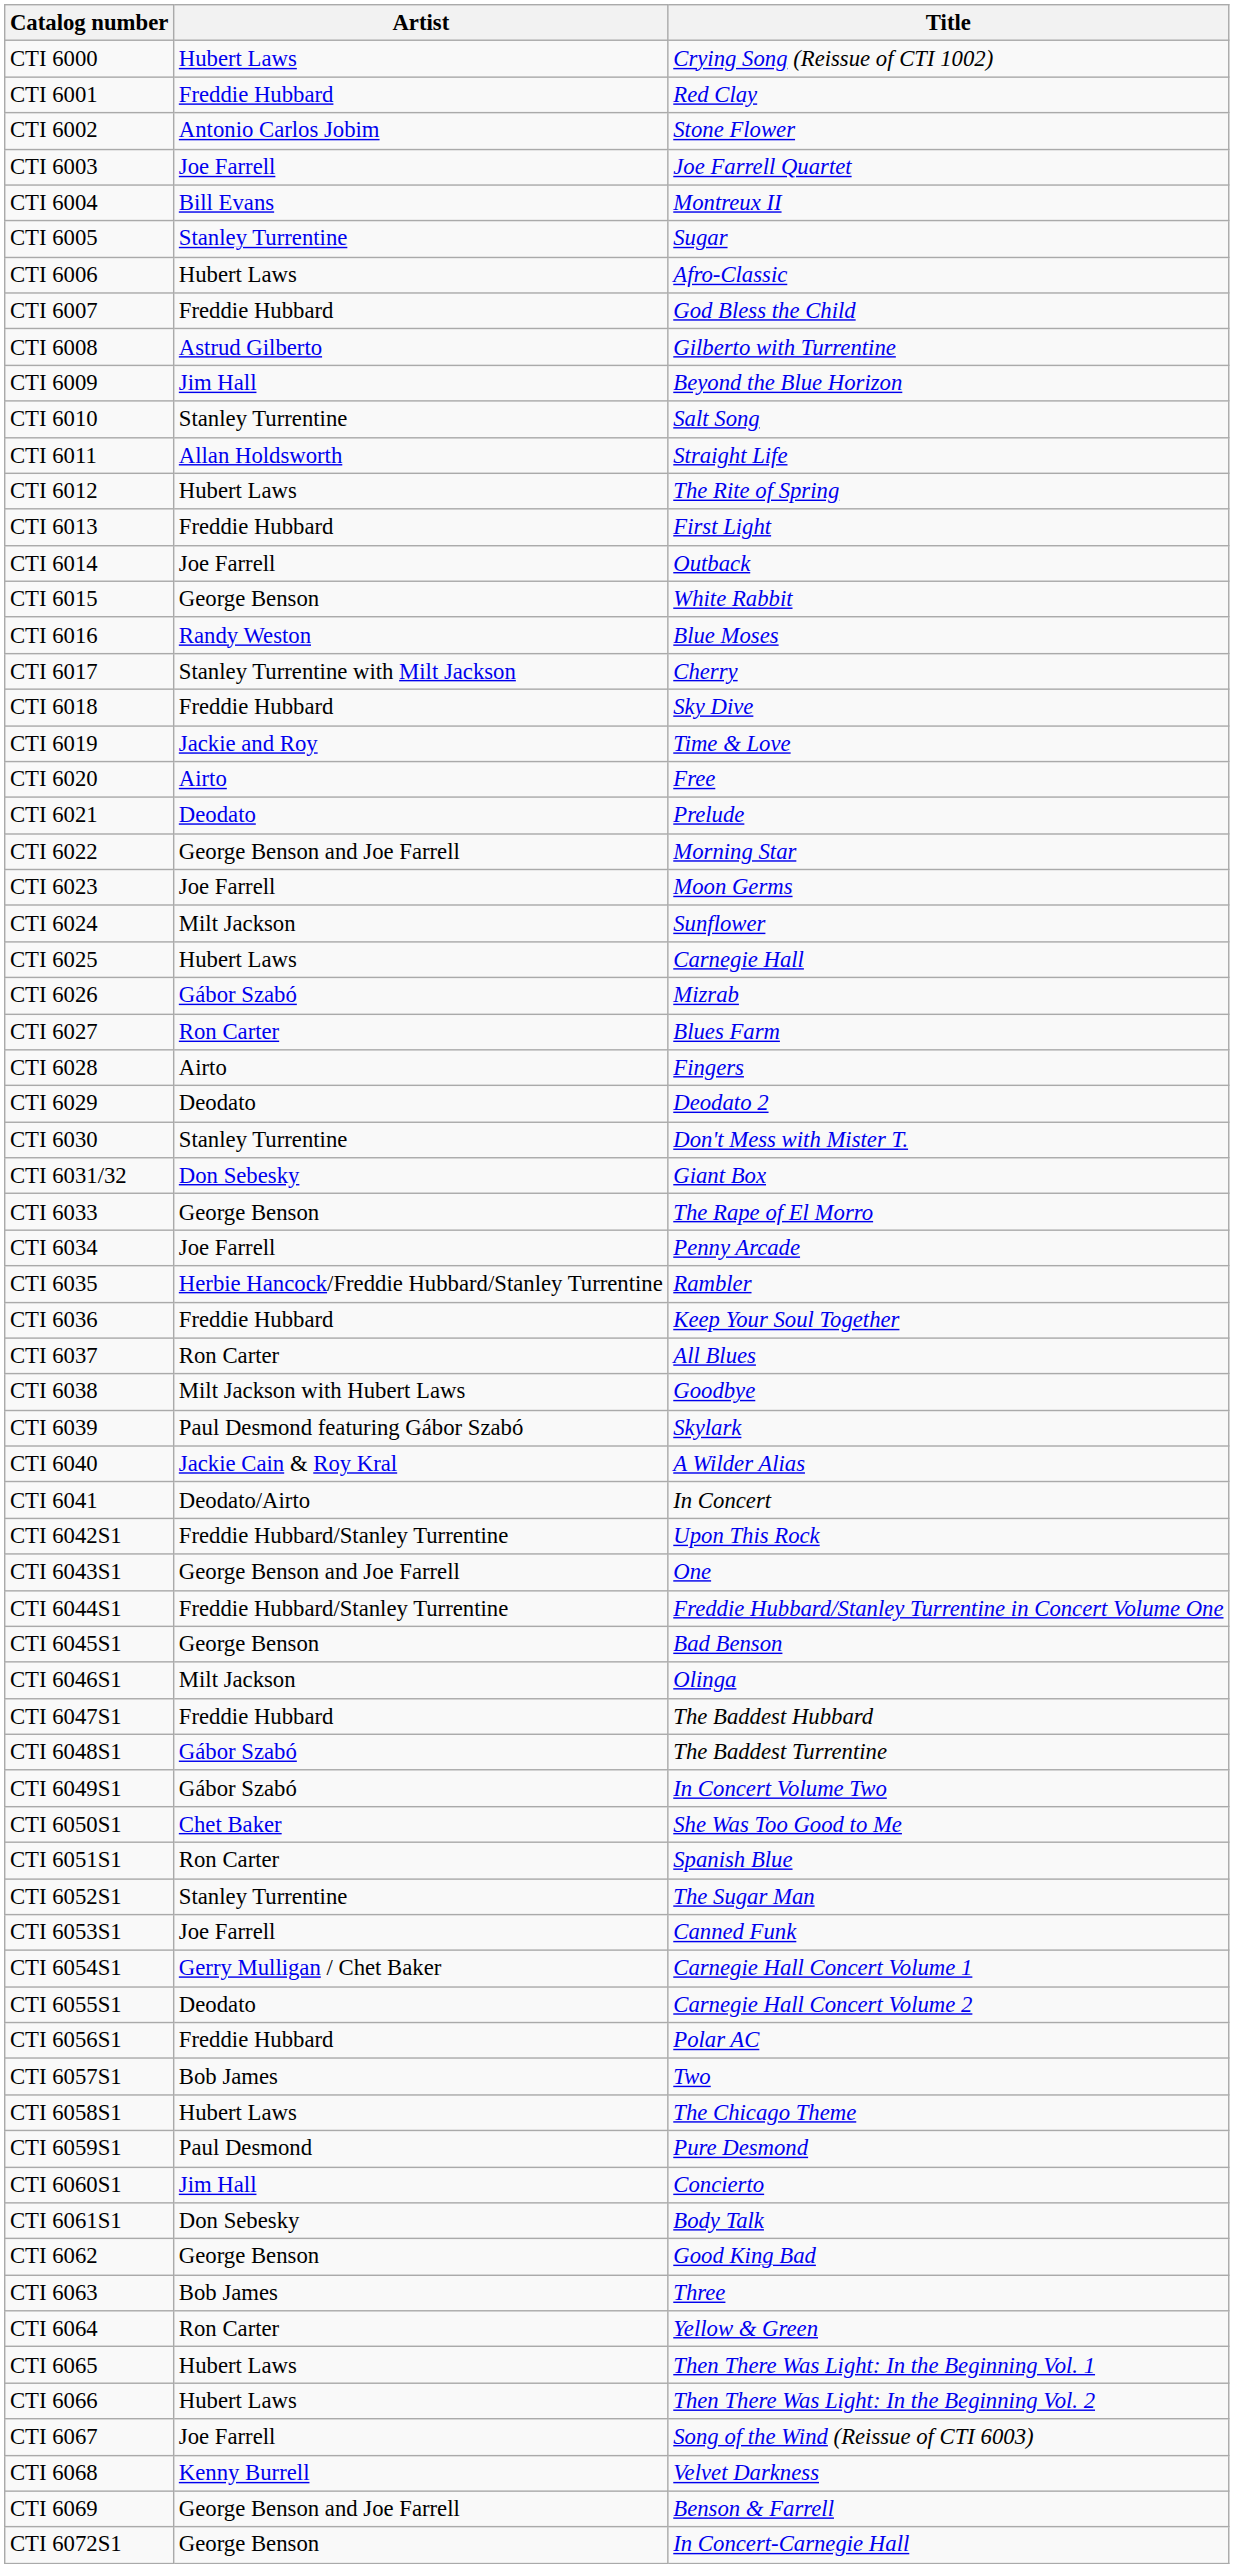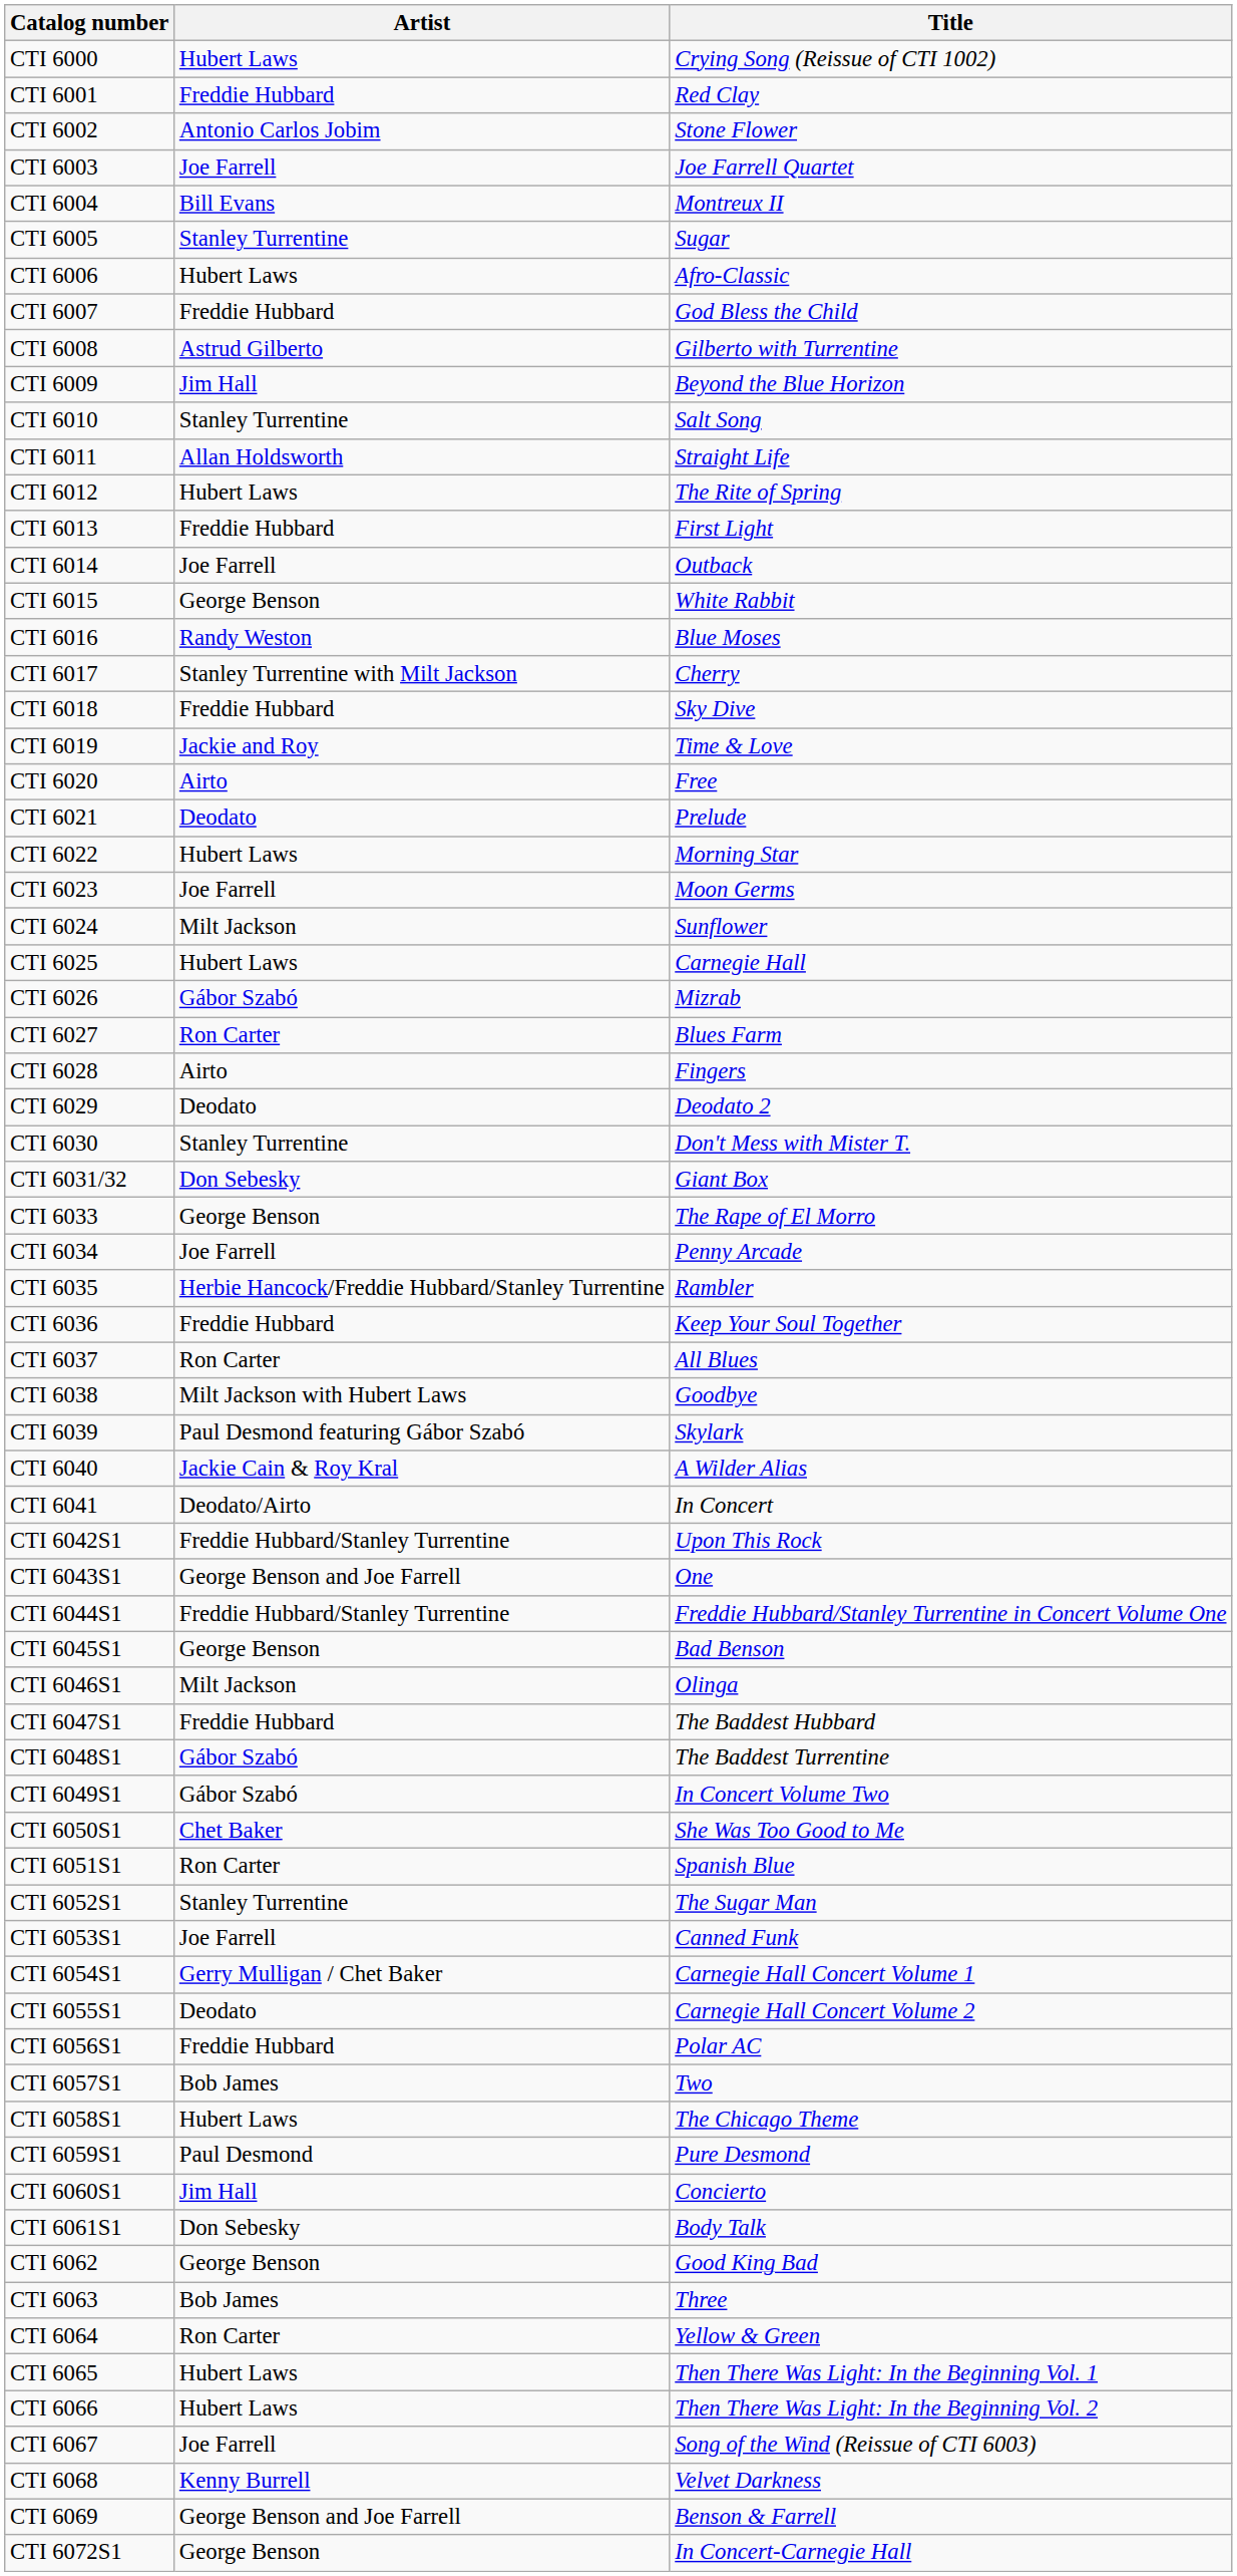 <table align="center" | class="wikitable sortable" | bgcolor="#CCCCCC">
 <tr>
 <th>Catalog number</th>
 <th>Artist</th>
 <th>Title</th>
 </tr>
 <tr>
 <td>CTI 6000</td>
 <td><a href='#'>Hubert Laws</a></td>
 <td><em><a href='#'>Crying Song</a></em> <em>(Reissue of CTI 1002)</em></td>
 </tr>
 <tr>
 <td>CTI 6001</td>
 <td><a href='#'>Freddie Hubbard</a></td>
 <td><em><a href='#'>Red Clay</a></em></td>
 </tr>
 <tr>
 <td>CTI 6002</td>
 <td><a href='#'>Antonio Carlos Jobim</a></td>
 <td><em><a href='#'>Stone Flower</a></em></td>
 </tr>
 <tr>
 <td>CTI 6003</td>
 <td><a href='#'>Joe Farrell</a></td>
 <td><em><a href='#'>Joe Farrell Quartet</a></em></td>
 </tr>
 <tr>
 <td>CTI 6004</td>
 <td><a href='#'>Bill Evans</a></td>
 <td><em><a href='#'>Montreux II</a></em></td>
 </tr>
 <tr>
 <td>CTI 6005</td>
 <td><a href='#'>Stanley Turrentine</a></td>
 <td><em><a href='#'>Sugar</a></em></td>
 </tr>
 <tr>
 <td>CTI 6006</td>
 <td>Hubert Laws</td>
 <td><em> <a href='#'>Afro-Classic</a></em></td>
 </tr>
 <tr>
 <td>CTI 6007</td>
 <td>Freddie Hubbard</td>
 <td><em><a href='#'>God Bless the Child</a></em></td>
 </tr>
 <tr>
 <td>CTI 6008</td>
 <td><a href='#'>Astrud Gilberto</a></td>
 <td><em><a href='#'>Gilberto with Turrentine</a></em></td>
 </tr>
 <tr>
 <td>CTI 6009</td>
 <td><a href='#'>Jim Hall</a></td>
 <td><em><a href='#'>Beyond the Blue Horizon</a></em></td>
 </tr>
 <tr>
 <td>CTI 6010</td>
 <td>Stanley Turrentine</td>
 <td><em><a href='#'>Salt Song</a></em></td>
 </tr>
 <tr>
 <td>CTI 6011</td>
 <td><a href='#'>Allan Holdsworth</a></td>
 <td><em><a href='#'>Straight Life</a></em></td>
 </tr>
 <tr>
 <td>CTI 6012</td>
 <td>Hubert Laws</td>
 <td><em><a href='#'>The Rite of Spring</a></em></td>
 </tr>
 <tr>
 <td>CTI 6013</td>
 <td>Freddie Hubbard</td>
 <td><em><a href='#'>First Light</a></em></td>
 </tr>
 <tr>
 <td>CTI 6014</td>
 <td>Joe Farrell</td>
 <td><em><a href='#'>Outback</a></em></td>
 </tr>
 <tr>
 <td>CTI 6015</td>
 <td>George Benson</td>
 <td><em><a href='#'>White Rabbit</a></em></td>
 </tr>
 <tr>
 <td>CTI 6016</td>
 <td><a href='#'>Randy Weston</a></td>
 <td><em><a href='#'>Blue Moses</a></em></td>
 </tr>
 <tr>
 <td>CTI 6017</td>
 <td>Stanley Turrentine with <a href='#'>Milt Jackson</a></td>
 <td><em><a href='#'>Cherry</a></em></td>
 </tr>
 <tr>
 <td>CTI 6018</td>
 <td>Freddie Hubbard</td>
 <td><em><a href='#'>Sky Dive</a></em></td>
 </tr>
 <tr>
 <td>CTI 6019</td>
 <td><a href='#'>Jackie and Roy</a></td>
 <td><em><a href='#'>Time & Love</a></em></td>
 </tr>
 <tr>
 <td>CTI 6020</td>
 <td><a href='#'>Airto</a></td>
 <td><em><a href='#'>Free</a></em></td>
 </tr>
 <tr>
 <td>CTI 6021</td>
 <td><a href='#'>Deodato</a></td>
 <td><em><a href='#'>Prelude</a></em></td>
 </tr>
 <tr>
 <td>CTI 6022</td>
-<td>George Benson and Joe Farrell</td>
+<td>Hubert Laws</td>
 <td><em><a href='#'>Morning Star</a></em></td>
 </tr>
 <tr>
 <td>CTI 6023</td>
 <td>Joe Farrell</td>
 <td><em><a href='#'>Moon Germs</a></em></td>
 </tr>
 <tr>
 <td>CTI 6024</td>
 <td>Milt Jackson</td>
 <td><em><a href='#'>Sunflower</a></em></td>
 </tr>
 <tr>
 <td>CTI 6025</td>
 <td>Hubert Laws</td>
 <td><em><a href='#'>Carnegie Hall</a></em></td>
 </tr>
 <tr>
 <td>CTI 6026</td>
 <td><a href='#'>Gábor Szabó</a></td>
 <td><em><a href='#'>Mizrab</a></em></td>
 </tr>
 <tr>
 <td>CTI 6027</td>
 <td><a href='#'>Ron Carter</a></td>
 <td><em><a href='#'>Blues Farm</a></em></td>
 </tr>
 <tr>
 <td>CTI 6028</td>
 <td>Airto</td>
 <td><em><a href='#'>Fingers</a></em></td>
 </tr>
 <tr>
 <td>CTI 6029</td>
 <td>Deodato</td>
 <td><em><a href='#'>Deodato 2</a></em></td>
 </tr>
 <tr>
 <td>CTI 6030</td>
 <td>Stanley Turrentine</td>
 <td><em><a href='#'>Don't Mess with Mister T.</a></em></td>
 </tr>
 <tr>
 <td>CTI 6031/32</td>
 <td><a href='#'>Don Sebesky</a></td>
 <td><em><a href='#'>Giant Box</a></em></td>
 </tr>
 <tr>
 <td>CTI 6033</td>
 <td>George Benson</td>
 <td><em><a href='#'>The Rape of El Morro</a></em></td>
 </tr>
 <tr>
 <td>CTI 6034</td>
 <td>Joe Farrell</td>
 <td><em><a href='#'>Penny Arcade</a></em></td>
 </tr>
 <tr>
 <td>CTI 6035</td>
 <td><a href='#'>Herbie Hancock</a>/Freddie Hubbard/Stanley Turrentine</td>
 <td><em><a href='#'>Rambler</a></em></td>
 </tr>
 <tr>
 <td>CTI 6036</td>
 <td>Freddie Hubbard</td>
 <td><em><a href='#'>Keep Your Soul Together</a></em></td>
 </tr>
 <tr>
 <td>CTI 6037</td>
 <td>Ron Carter</td>
 <td><em><a href='#'>All Blues</a></em></td>
 </tr>
 <tr>
 <td>CTI 6038</td>
 <td>Milt Jackson with Hubert Laws</td>
 <td><em><a href='#'>Goodbye</a></em></td>
 </tr>
 <tr>
 <td>CTI 6039</td>
 <td>Paul Desmond featuring Gábor Szabó</td>
 <td><em><a href='#'>Skylark</a></em></td>
 </tr>
 <tr>
 <td>CTI 6040</td>
 <td><a href='#'>Jackie Cain</a> & <a href='#'>Roy Kral</a></td>
 <td><em><a href='#'>A Wilder Alias</a></em></td>
 </tr>
 <tr>
 <td>CTI 6041</td>
 <td>Deodato/Airto</td>
 <td><em>In Concert</em></td>
 </tr>
 <tr>
 <td>CTI 6042S1</td>
 <td>Freddie Hubbard/Stanley Turrentine</td>
 <td><em><a href='#'>Upon This Rock</a></em></td>
 </tr>
 <tr>
 <td>CTI 6043S1</td>
 <td>George Benson and Joe Farrell</td>
 <td><em><a href='#'>One</a></em></td>
 </tr>
 <tr>
 <td>CTI 6044S1</td>
 <td>Freddie Hubbard/Stanley Turrentine</td>
 <td><em><a href='#'>Freddie Hubbard/Stanley Turrentine in Concert Volume One</a></em></td>
 </tr>
 <tr>
 <td>CTI 6045S1</td>
 <td>George Benson</td>
 <td><em><a href='#'>Bad Benson</a></em></td>
 </tr>
 <tr>
 <td>CTI 6046S1</td>
 <td>Milt Jackson</td>
 <td><em><a href='#'>Olinga</a></em></td>
 </tr>
 <tr>
 <td>CTI 6047S1</td>
 <td>Freddie Hubbard</td>
 <td><em>The Baddest Hubbard</em></td>
 </tr>
 <tr>
 <td>CTI 6048S1</td>
 <td><a href='#'>Gábor Szabó</a></td>
 <td><em>The Baddest Turrentine</em></td>
 </tr>
 <tr>
 <td>CTI 6049S1</td>
 <td>Gábor Szabó</td>
 <td><em><a href='#'>In Concert Volume Two</a></em></td>
 </tr>
 <tr>
 <td>CTI 6050S1</td>
 <td><a href='#'>Chet Baker</a></td>
 <td><em><a href='#'>She Was Too Good to Me</a></em></td>
 </tr>
 <tr>
 <td>CTI 6051S1</td>
 <td>Ron Carter</td>
 <td><em><a href='#'>Spanish Blue</a></em></td>
 </tr>
 <tr>
 <td>CTI 6052S1</td>
 <td>Stanley Turrentine</td>
 <td><em><a href='#'>The Sugar Man</a></em></td>
 </tr>
 <tr>
 <td>CTI 6053S1</td>
 <td>Joe Farrell</td>
 <td><em><a href='#'>Canned Funk</a></em></td>
 </tr>
 <tr>
 <td>CTI 6054S1</td>
 <td><a href='#'>Gerry Mulligan</a> / Chet Baker</td>
 <td><em><a href='#'>Carnegie Hall Concert Volume 1</a></em></td>
 </tr>
 <tr>
 <td>CTI 6055S1</td>
 <td>Deodato</td>
 <td><em><a href='#'>Carnegie Hall Concert Volume 2</a></em></td>
 </tr>
 <tr>
 <td>CTI 6056S1</td>
 <td>Freddie Hubbard</td>
 <td><em><a href='#'>Polar AC</a></em></td>
 </tr>
 <tr>
 <td>CTI 6057S1</td>
 <td>Bob James</td>
 <td><em><a href='#'>Two</a></em></td>
 </tr>
 <tr>
 <td>CTI 6058S1</td>
 <td>Hubert Laws</td>
 <td><em><a href='#'>The Chicago Theme</a></em></td>
 </tr>
 <tr>
 <td>CTI 6059S1</td>
 <td>Paul Desmond</td>
 <td><em><a href='#'>Pure Desmond</a></em></td>
 </tr>
 <tr>
 <td>CTI 6060S1</td>
 <td><a href='#'>Jim Hall</a></td>
 <td><em><a href='#'>Concierto</a></em></td>
 </tr>
 <tr>
 <td>CTI 6061S1</td>
 <td>Don Sebesky</td>
 <td><em><a href='#'>Body Talk</a></em></td>
 </tr>
 <tr>
 <td>CTI 6062</td>
 <td>George Benson</td>
 <td><em><a href='#'>Good King Bad</a></em></td>
 </tr>
 <tr>
 <td>CTI 6063</td>
 <td>Bob James</td>
 <td><em><a href='#'>Three</a></em></td>
 </tr>
 <tr>
 <td>CTI 6064</td>
 <td>Ron Carter</td>
 <td><em><a href='#'>Yellow & Green</a></em></td>
 </tr>
 <tr>
 <td>CTI 6065</td>
 <td>Hubert Laws</td>
 <td><em><a href='#'>Then There Was Light: In the Beginning Vol. 1</a></em></td>
 </tr>
 <tr>
 <td>CTI 6066</td>
 <td>Hubert Laws</td>
 <td><em><a href='#'>Then There Was Light: In the Beginning Vol. 2</a></em></td>
 </tr>
 <tr>
 <td>CTI 6067</td>
 <td>Joe Farrell</td>
 <td><em><a href='#'>Song of the Wind</a></em> <em>(Reissue of CTI 6003)</em></td>
 </tr>
 <tr>
 <td>CTI 6068</td>
 <td><a href='#'>Kenny Burrell</a></td>
 <td><em><a href='#'>Velvet Darkness</a></em></td>
 </tr>
 <tr>
 <td>CTI 6069</td>
 <td>George Benson and Joe Farrell</td>
 <td><em><a href='#'>Benson & Farrell</a></em></td>
 </tr>
 <tr>
 <td>CTI 6072S1</td>
 <td>George Benson</td>
 <td><em><a href='#'>In Concert-Carnegie Hall</a></em></td>
 </tr>
 </table>
